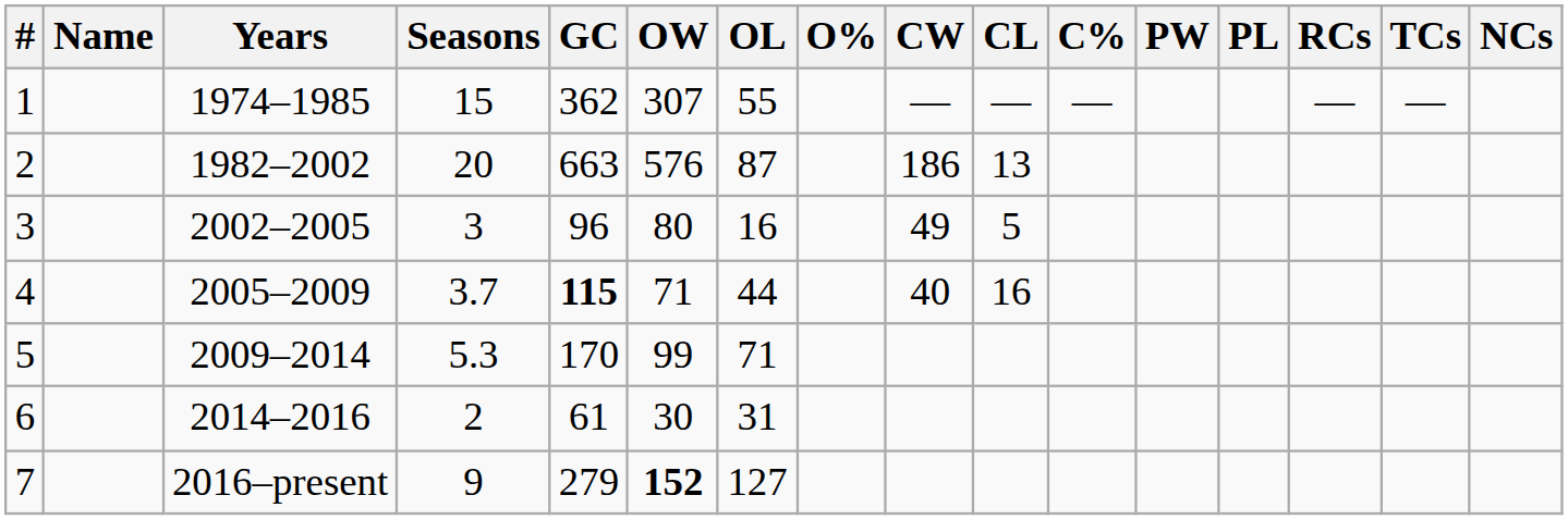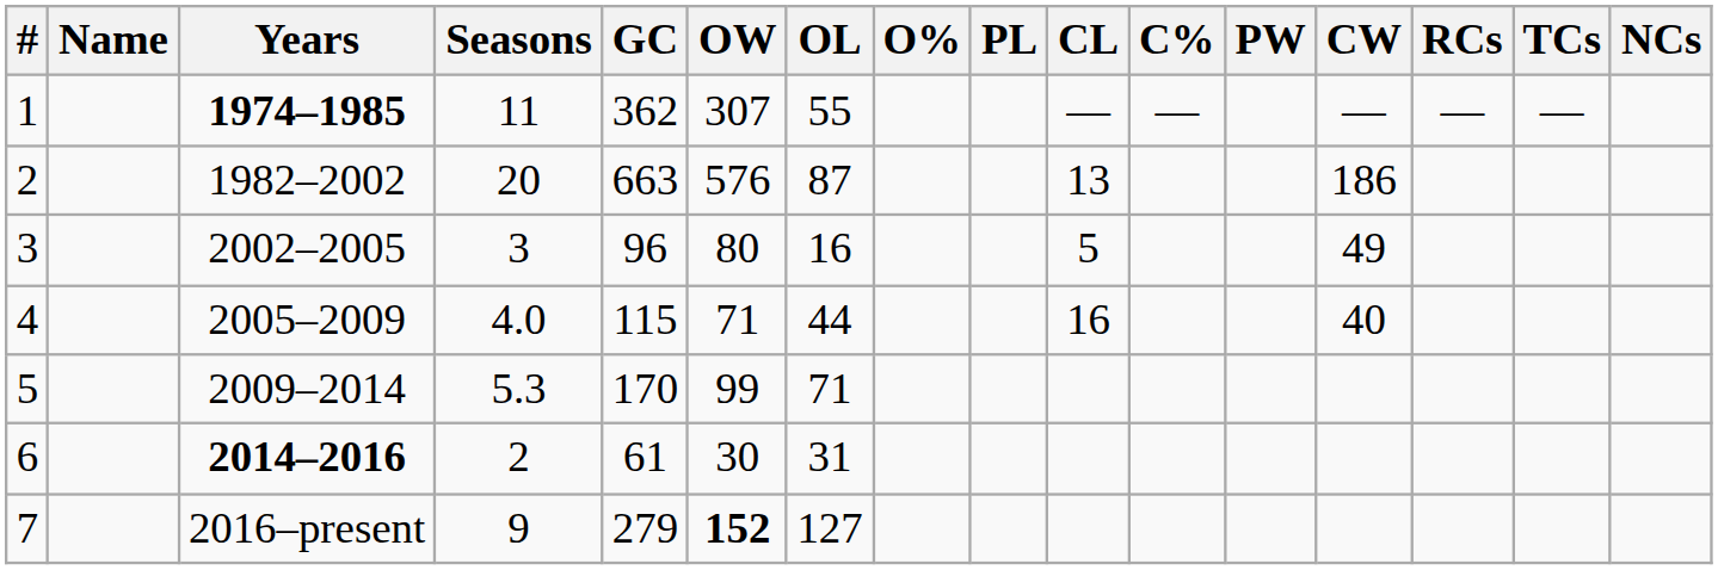 <table class="wikitable sortable">
 <tr>
 <th>#</th>
 <th>Name</th>
 <th>Years</th>
 <th>Seasons</th>
 <th>GC</th>
 <th>OW</th>
 <th>OL</th>
 <th>O%</th>
-<th>CW</th>
+<th>PL</th>
 <th>CL</th>
 <th>C%</th>
 <th>PW</th>
-<th>PL</th>
+<th>CW</th>
 <th>RCs</th>
 <th>TCs</th>
 <th>NCs</th>
 </tr>
 <tr>
 <td align=center>1</td>
 <td></td>
-<td align="center">1974–1985</td>
-<td align="center">15</td>
+<td align="center"><strong>1974–1985</strong></td>
+<td align="center">11</td>
 <td align="center">362</td>
 <td align="center">307</td>
 <td align="center">55</td>
 <td align="center"></td>
-<td align="center">—</td>
+<td align="center"></td>
 <td align="center">—</td>
 <td align="center">—</td>
 <td align="center"></td>
-<td align="center"></td>
+<td align="center">—</td>
 <td align="center">—</td>
 <td align="center">—</td>
 <td align="center"></td>
 </tr>
 <tr>
 <td align=center>2</td>
 <td></td>
 <td align="center">1982–2002</td>
 <td align="center">20</td>
 <td align="center">663</td>
 <td align="center">576</td>
 <td align="center">87</td>
 <td align="center"></td>
-<td align="center">186</td>
+<td align="center"></td>
 <td align="center">13</td>
 <td align="center"></td>
 <td align="center"></td>
-<td align="center"></td>
+<td align="center">186</td>
 <td align="center"></td>
 <td align="center"></td>
 <td align="center"></td>
 </tr>
 <tr>
 <td align=center>3</td>
 <td></td>
 <td align="center">2002–2005</td>
 <td align="center">3</td>
 <td align="center">96</td>
 <td align="center">80</td>
 <td align="center">16</td>
 <td align="center"></td>
-<td align="center">49</td>
+<td align="center"></td>
 <td align="center">5</td>
 <td align="center"></td>
 <td align="center"></td>
-<td align="center"></td>
+<td align="center">49</td>
 <td align="center"></td>
 <td align="center"></td>
 <td align="center"></td>
 </tr>
 <tr>
 <td align=center>4</td>
 <td></td>
 <td align="center">2005–2009</td>
-<td align="center">3.7</td>
-<td align="center"><strong>115</strong></td>
+<td align="center">4.0</td>
+<td align="center">115</td>
 <td align="center">71</td>
 <td align="center">44</td>
 <td align="center"></td>
-<td align="center">40</td>
+<td align="center"></td>
 <td align="center">16</td>
 <td align="center"></td>
 <td align="center"></td>
-<td align="center"></td>
+<td align="center">40</td>
 <td align="center"></td>
 <td align="center"></td>
 <td align="center"></td>
 </tr>
 <tr>
 <td align=center>5</td>
 <td></td>
 <td align="center">2009–2014</td>
 <td align="center">5.3</td>
 <td align="center">170</td>
 <td align="center">99</td>
 <td align="center">71</td>
 <td align="center"></td>
 <td align="center"></td>
 <td align="center"></td>
 <td align="center"></td>
 <td align="center"></td>
 <td align="center"></td>
 <td align="center"></td>
 <td align="center"></td>
 <td align="center"></td>
 </tr>
 <tr>
 <td align=center>6</td>
 <td></td>
-<td align="center">2014–2016</td>
+<td align="center"><strong>2014–2016</strong></td>
 <td align="center">2</td>
 <td align="center">61</td>
 <td align="center">30</td>
 <td align="center">31</td>
 <td align="center"></td>
 <td align="center"></td>
 <td align="center"></td>
 <td align="center"></td>
 <td align="center"></td>
 <td align="center"></td>
 <td align="center"></td>
 <td align="center"></td>
 <td align="center"></td>
 </tr>
 <tr>
 <td align=center>7</td>
 <td></td>
 <td align="center">2016–present</td>
 <td align="center">9</td>
 <td align="center">279</td>
 <td align="center"><strong>152</strong></td>
 <td align="center">127</td>
 <td align="center"></td>
 <td align="center"></td>
 <td align="center"></td>
 <td align="center"></td>
 <td align="center"></td>
 <td align="center"></td>
 <td align="center"></td>
 <td align="center"></td>
 <td align="center"></td>
 </tr>
 </table>
